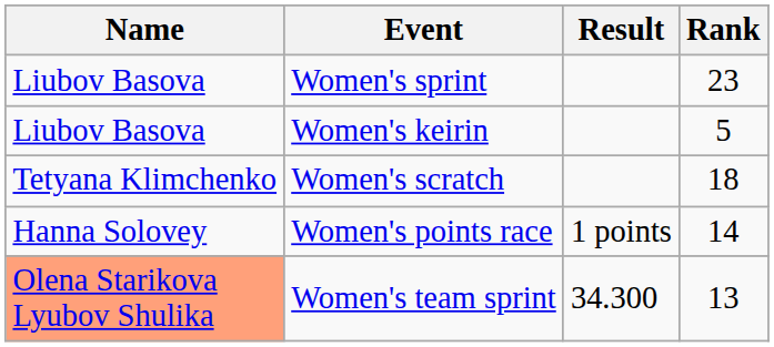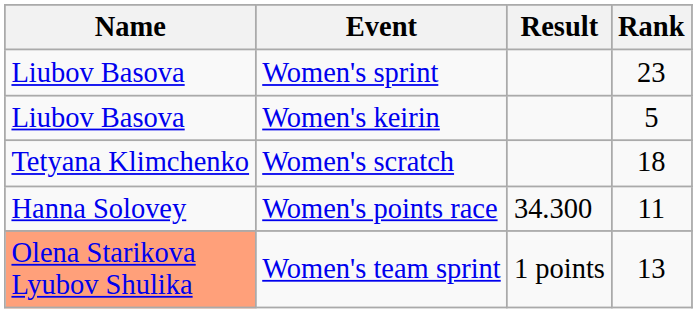 <table class="wikitable sortable">
 <tr>
 <th>Name</th>
 <th>Event</th>
 <th>Result</th>
 <th>Rank</th>
 </tr>
 <tr>
 <td><a href='#'>Liubov Basova</a></td>
 <td><a href='#'>Women's sprint</a></td>
 <td></td>
 <td align=center>23</td>
 </tr>
 <tr>
 <td><a href='#'>Liubov Basova</a></td>
 <td><a href='#'>Women's keirin</a></td>
 <td></td>
 <td align=center>5</td>
 </tr>
 <tr>
 <td><a href='#'>Tetyana Klimchenko</a></td>
 <td><a href='#'>Women's scratch</a></td>
 <td></td>
 <td align=center>18</td>
 </tr>
 <tr>
 <td><a href='#'>Hanna Solovey</a></td>
 <td><a href='#'>Women's points race</a></td>
-<td>1 points</td>
-<td align=center>14</td>
+<td>34.300</td>
+<td align=center>11</td>
 </tr>
 <tr>
 <td style="background: lightsalmon;"><a href='#'>Olena Starikova</a><br><a href='#'>Lyubov Shulika</a></td>
 <td><a href='#'>Women's team sprint</a></td>
-<td>34.300</td>
+<td>1 points</td>
 <td align=center>13</td>
 </tr>
 </table>
